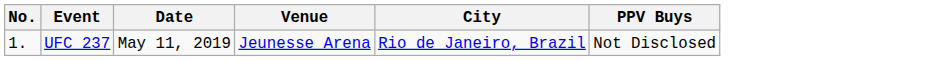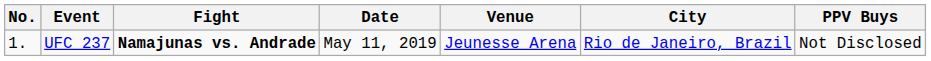 <table class="wikitable">
 <tr>
 <th>No.</th>
 <th>Event</th>
+<th>Fight</th>
 <th>Date</th>
 <th>Venue</th>
 <th>City</th>
 <th>PPV Buys</th>
 </tr>
 <tr>
 <td>1.</td>
 <td><a href='#'>UFC 237</a></td>
+<td><strong>Namajunas vs. Andrade</strong></td>
 <td>May 11, 2019</td>
 <td><a href='#'>Jeunesse Arena</a></td>
 <td><a href='#'>Rio de Janeiro, Brazil</a></td>
 <td>Not Disclosed</td>
 </tr>
 </table>
